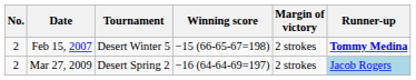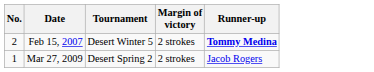 <table class="wikitable" style="font-size:95%;">
 <tr>
 <th>No.</th>
 <th>Date</th>
 <th>Tournament</th>
-<th>Winning score</th>
 <th>Margin of<br>victory</th>
 <th>Runner-up</th>
 </tr>
 <tr>
 <td align=center>2</td>
 <td align=right>Feb 15, <a href='#'>2007</a></td>
 <td>Desert Winter 5</td>
-<td>−15 (66-65-67=198)</td>
 <td>2 strokes</td>
 <td><strong> <a href='#'>Tommy Medina</a></strong></td>
 </tr>
 <tr>
-<td align=center>2</td>
+<td align=center>1</td>
 <td align=right>Mar 27, 2009</td>
 <td>Desert Spring 2</td>
-<td>−16 (64-64-69=197)</td>
 <td>2 strokes</td>
-<td style="background: lightblue;"> <a href='#'>Jacob Rogers</a></td>
+<td> <a href='#'>Jacob Rogers</a></td>
 </tr>
 </table>
